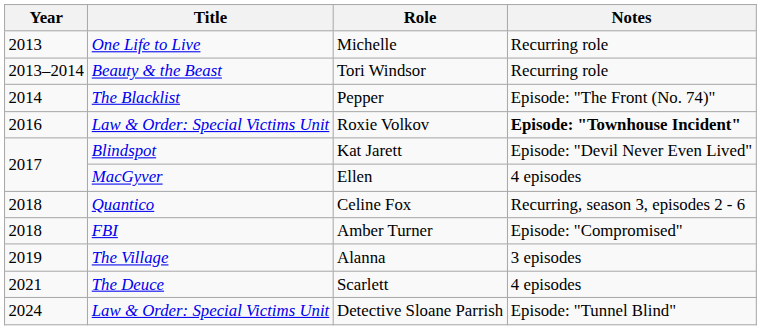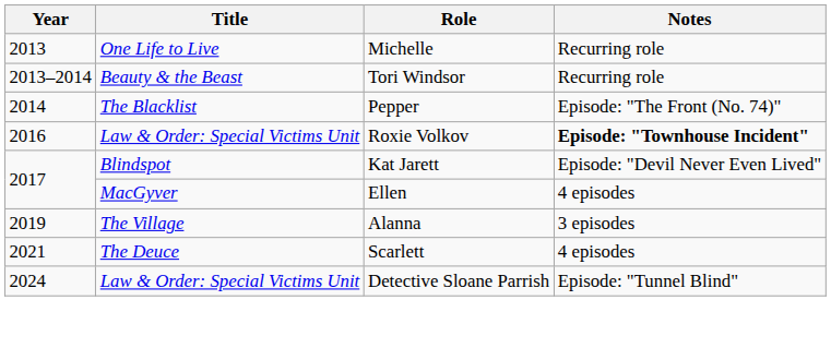 <table class="wikitable sortable">
 <tr>
 <th>Year</th>
 <th>Title</th>
 <th>Role</th>
 <th class="unsortable">Notes</th>
 </tr>
 <tr>
 <td>2013</td>
 <td><em><a href='#'>One Life to Live</a></em></td>
 <td>Michelle</td>
 <td>Recurring role</td>
 </tr>
 <tr>
 <td>2013–2014</td>
 <td><em><a href='#'>Beauty & the Beast</a></em></td>
 <td>Tori Windsor</td>
 <td>Recurring role</td>
 </tr>
 <tr>
 <td>2014</td>
 <td><em><a href='#'>The Blacklist</a></em></td>
 <td>Pepper</td>
 <td>Episode: "The Front (No. 74)"</td>
 </tr>
 <tr>
 <td>2016</td>
 <td><em><a href='#'>Law & Order: Special Victims Unit</a></em></td>
 <td>Roxie Volkov</td>
 <td><strong>Episode: "Townhouse Incident"</strong></td>
 </tr>
 <tr>
 <td rowspan="2">2017</td>
 <td><em><a href='#'>Blindspot</a></em></td>
 <td>Kat Jarett</td>
 <td>Episode: "Devil Never Even Lived"</td>
 </tr>
 <tr>
 <td><a href='#'><em>MacGyver</em></a></td>
 <td>Ellen</td>
 <td>4 episodes</td>
 </tr>
 <tr>
-<td>2018</td>
-<td><em><a href='#'>Quantico</a></em></td>
-<td>Celine Fox</td>
-<td>Recurring, season 3, episodes 2 - 6</td>
-</tr>
-<tr>
-<td>2018</td>
-<td><em><a href='#'>FBI</a></em></td>
-<td>Amber Turner</td>
-<td>Episode: "Compromised"</td>
-</tr>
-<tr>
 <td>2019</td>
 <td><em><a href='#'>The Village</a></em></td>
 <td>Alanna</td>
 <td>3 episodes</td>
 </tr>
 <tr>
 <td>2021</td>
 <td><em><a href='#'>The Deuce</a></em></td>
 <td>Scarlett</td>
 <td>4 episodes</td>
 </tr>
 <tr>
 <td>2024</td>
 <td><em><a href='#'>Law & Order: Special Victims Unit</a></em></td>
 <td>Detective Sloane Parrish</td>
 <td>Episode: "Tunnel Blind"</td>
 </tr>
 </table>
